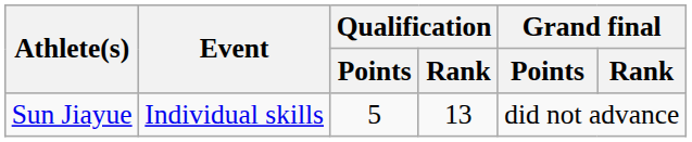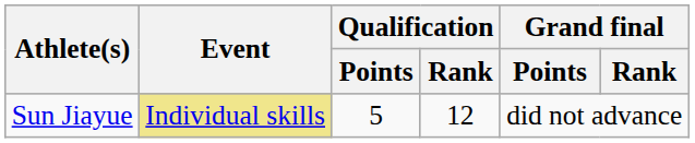 <table class="wikitable">
 <tr>
 <th rowspan="2">Athlete(s)</th>
 <th rowspan="2">Event</th>
 <th colspan="2">Qualification</th>
 <th colspan="2">Grand final</th>
 </tr>
 <tr>
 <th>Points</th>
 <th>Rank</th>
 <th>Points</th>
 <th>Rank</th>
 </tr>
 <tr>
 <td><a href='#'>Sun Jiayue</a></td>
-<td><a href='#'>Individual skills</a></td>
+<td style="background: khaki;"><a href='#'>Individual skills</a></td>
 <td align="center">5</td>
-<td align="center">13</td>
+<td align="center">12</td>
 <td align="center" colspan=2>did not advance</td>
 </tr>
 </table>
